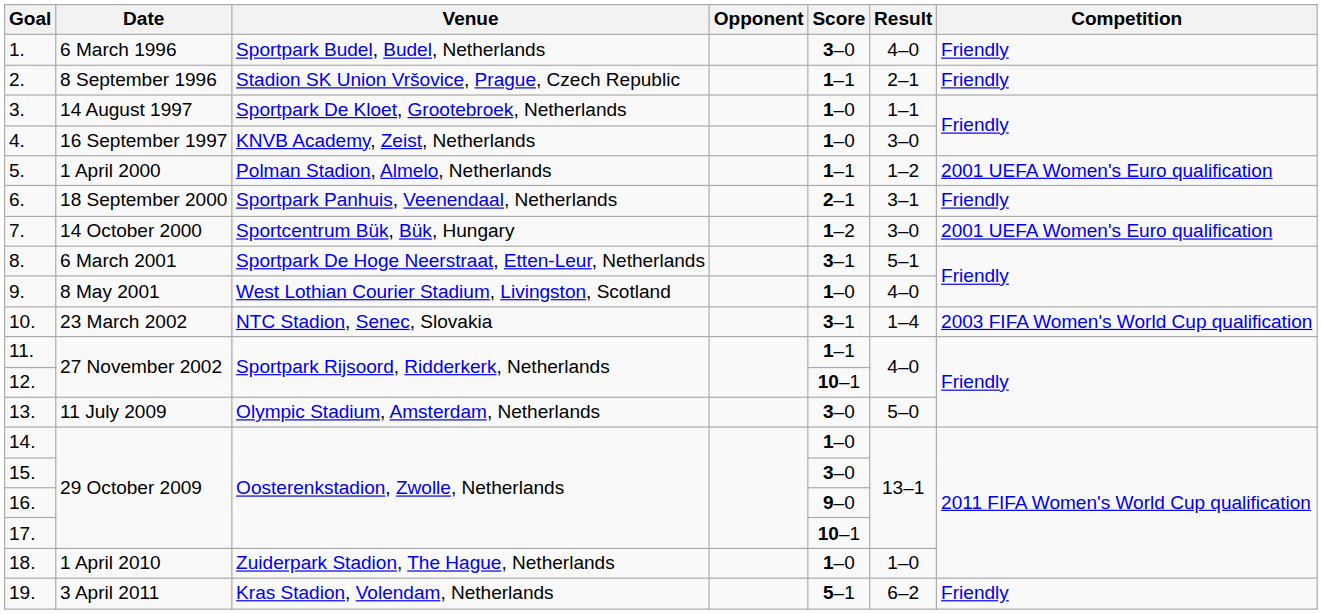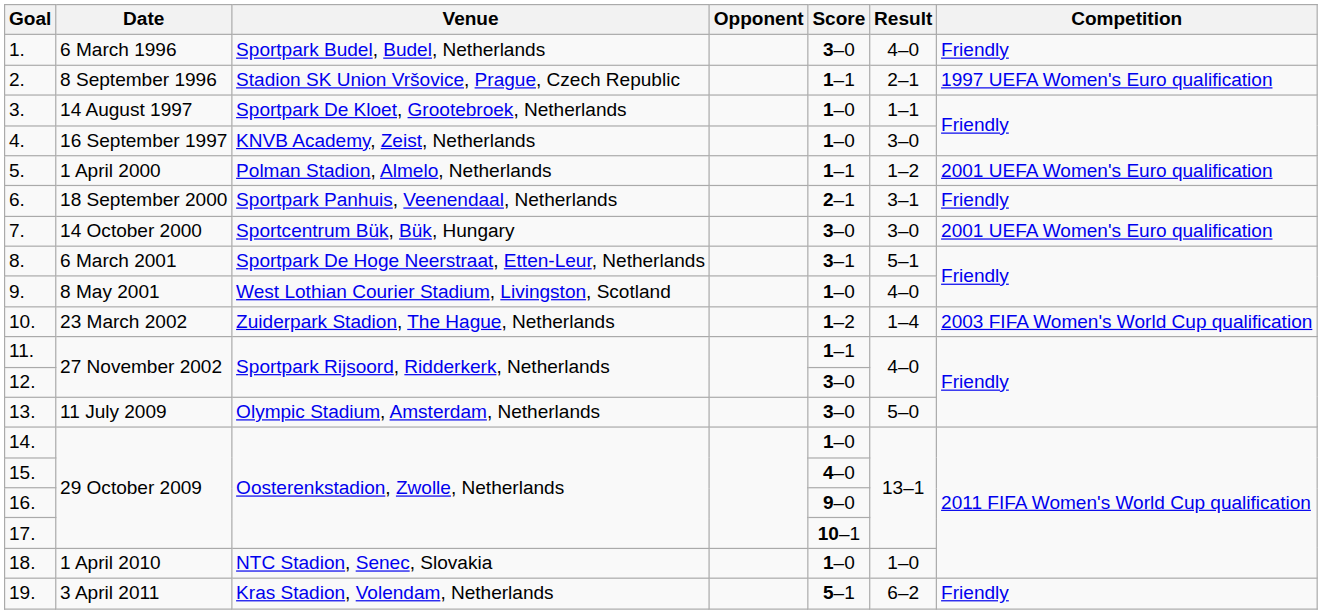 <table class="wikitable">
 <tr>
 <th>Goal</th>
 <th>Date</th>
 <th>Venue</th>
 <th>Opponent</th>
 <th>Score</th>
 <th>Result</th>
 <th>Competition</th>
 </tr>
 <tr>
 <td>1.</td>
 <td>6 March 1996</td>
 <td><a href='#'>Sportpark Budel</a>, <a href='#'>Budel</a>, Netherlands</td>
 <td></td>
 <td align=center><strong>3</strong>–0</td>
 <td align=center>4–0</td>
 <td><a href='#'>Friendly</a></td>
 </tr>
 <tr>
 <td>2.</td>
 <td>8 September 1996</td>
 <td><a href='#'>Stadion SK Union Vršovice</a>, <a href='#'>Prague</a>, Czech Republic</td>
 <td></td>
 <td align=center><strong>1</strong>–1</td>
 <td align=center>2–1</td>
-<td><a href='#'>Friendly</a></td>
+<td><a href='#'>1997 UEFA Women's Euro qualification</a></td>
 </tr>
 <tr>
 <td>3.</td>
 <td>14 August 1997</td>
 <td><a href='#'>Sportpark De Kloet</a>, <a href='#'>Grootebroek</a>, Netherlands</td>
 <td></td>
 <td align=center><strong>1</strong>–0</td>
 <td align=center>1–1</td>
 <td rowspan=2><a href='#'>Friendly</a></td>
 </tr>
 <tr>
 <td>4.</td>
 <td>16 September 1997</td>
 <td><a href='#'>KNVB Academy</a>, <a href='#'>Zeist</a>, Netherlands</td>
 <td></td>
 <td align=center><strong>1</strong>–0</td>
 <td align=center>3–0</td>
 </tr>
 <tr>
 <td>5.</td>
 <td>1 April 2000</td>
 <td><a href='#'>Polman Stadion</a>, <a href='#'>Almelo</a>, Netherlands</td>
 <td></td>
 <td align=center><strong>1</strong>–1</td>
 <td align=center>1–2</td>
 <td><a href='#'>2001 UEFA Women's Euro qualification</a></td>
 </tr>
 <tr>
 <td>6.</td>
 <td>18 September 2000</td>
 <td><a href='#'>Sportpark Panhuis</a>, <a href='#'>Veenendaal</a>, Netherlands</td>
 <td></td>
 <td align=center><strong>2</strong>–1</td>
 <td align=center>3–1</td>
 <td><a href='#'>Friendly</a></td>
 </tr>
 <tr>
 <td>7.</td>
 <td>14 October 2000</td>
 <td><a href='#'>Sportcentrum Bük</a>, <a href='#'>Bük</a>, Hungary</td>
 <td></td>
-<td align=center><strong>1</strong>–2</td>
+<td align=center><strong>3</strong>–0</td>
 <td align=center>3–0</td>
 <td><a href='#'>2001 UEFA Women's Euro qualification</a></td>
 </tr>
 <tr>
 <td>8.</td>
 <td>6 March 2001</td>
 <td><a href='#'>Sportpark De Hoge Neerstraat</a>, <a href='#'>Etten-Leur</a>, Netherlands</td>
 <td></td>
 <td align=center><strong>3</strong>–1</td>
 <td align=center>5–1</td>
 <td rowspan=2><a href='#'>Friendly</a></td>
 </tr>
 <tr>
 <td>9.</td>
 <td>8 May 2001</td>
 <td><a href='#'>West Lothian Courier Stadium</a>, <a href='#'>Livingston</a>, Scotland</td>
 <td></td>
 <td align=center><strong>1</strong>–0</td>
 <td align=center>4–0</td>
 </tr>
 <tr>
 <td>10.</td>
 <td>23 March 2002</td>
-<td><a href='#'>NTC Stadion</a>, <a href='#'>Senec</a>, Slovakia</td>
+<td><a href='#'>Zuiderpark Stadion</a>, <a href='#'>The Hague</a>, Netherlands</td>
 <td></td>
-<td align=center><strong>3</strong>–1</td>
+<td align=center><strong>1</strong>–2</td>
 <td align=center>1–4</td>
 <td><a href='#'>2003 FIFA Women's World Cup qualification</a></td>
 </tr>
 <tr>
 <td>11.</td>
 <td rowspan=2>27 November 2002</td>
 <td rowspan=2><a href='#'>Sportpark Rijsoord</a>, <a href='#'>Ridderkerk</a>, Netherlands</td>
 <td rowspan=2></td>
 <td align=center><strong>1</strong>–1</td>
 <td rowspan=2 align=center>4–0</td>
 <td rowspan=3><a href='#'>Friendly</a></td>
 </tr>
 <tr>
 <td>12.</td>
-<td align=center><strong>10</strong>–1</td>
+<td align=center><strong>3</strong>–0</td>
 </tr>
 <tr>
 <td>13.</td>
 <td>11 July 2009</td>
 <td><a href='#'>Olympic Stadium</a>, <a href='#'>Amsterdam</a>, Netherlands</td>
 <td></td>
 <td align=center><strong>3</strong>–0</td>
 <td align=center>5–0</td>
 </tr>
 <tr>
 <td>14.</td>
 <td rowspan=4>29 October 2009</td>
 <td rowspan=4><a href='#'>Oosterenkstadion</a>, <a href='#'>Zwolle</a>, Netherlands</td>
 <td rowspan=4></td>
 <td align=center><strong>1</strong>–0</td>
 <td rowspan=4 align=center>13–1</td>
 <td rowspan=5><a href='#'>2011 FIFA Women's World Cup qualification</a></td>
 </tr>
 <tr>
 <td>15.</td>
-<td align=center><strong>3</strong>–0</td>
+<td align=center><strong>4</strong>–0</td>
 </tr>
 <tr>
 <td>16.</td>
 <td align=center><strong>9</strong>–0</td>
 </tr>
 <tr>
 <td>17.</td>
 <td align=center><strong>10</strong>–1</td>
 </tr>
 <tr>
 <td>18.</td>
 <td>1 April 2010</td>
-<td><a href='#'>Zuiderpark Stadion</a>, <a href='#'>The Hague</a>, Netherlands</td>
+<td><a href='#'>NTC Stadion</a>, <a href='#'>Senec</a>, Slovakia</td>
 <td></td>
 <td align=center><strong>1</strong>–0</td>
 <td align=center>1–0</td>
 </tr>
 <tr>
 <td>19.</td>
 <td>3 April 2011</td>
 <td><a href='#'>Kras Stadion</a>, <a href='#'>Volendam</a>, Netherlands</td>
 <td></td>
 <td align=center><strong>5</strong>–1</td>
 <td align=center>6–2</td>
 <td><a href='#'>Friendly</a></td>
 </tr>
 </table>
